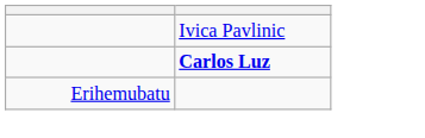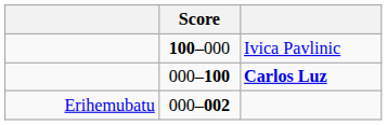 <table class="wikitable" style="text-align: center; font-size:90% ">
 <tr>
 <th align="right" width="120"></th>
+<th width="60">Score</th>
 <th align="left" width="110"></th>
 </tr>
 <tr>
 <td align=right></td>
+<td align=center><strong>100</strong>–000</td>
 <td align=left> <a href='#'>Ivica Pavlinic</a></td>
 </tr>
 <tr>
 <td align=right></td>
+<td align=center>000–<strong>100</strong></td>
 <td align=left><strong> <a href='#'>Carlos Luz</a></strong></td>
 </tr>
 <tr>
 <td align=right><a href='#'>Erihemubatu</a> </td>
+<td align=center>000–<strong>002</strong></td>
 <td align=left><strong></strong></td>
 </tr>
 </table>
